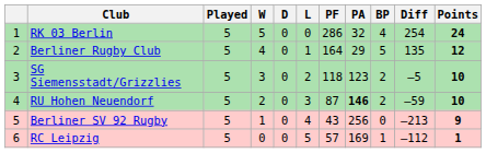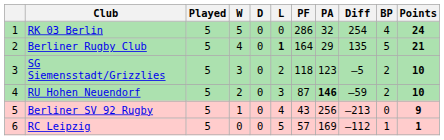 <table class="wikitable" style="text-align: center;">
 <tr>
 <th bgcolor="#efefef" width="20"></th>
 <th bgcolor="#efefef" width="195">Club</th>
 <th bgcolor="#efefef" width="20">Played</th>
 <th bgcolor="#efefef" width="20">W</th>
 <th bgcolor="#efefef" width="20">D</th>
 <th bgcolor="#efefef" width="20">L</th>
 <th bgcolor="#efefef" width="20">PF</th>
 <th bgcolor="#efefef" width="20">PA</th>
+<th bgcolor="#efefef" width="40">Diff</th>
 <th bgcolor="#efefef" width="20">BP</th>
-<th bgcolor="#efefef" width="40">Diff</th>
 <th bgcolor="#efefef" width="20">Points</th>
 </tr>
 <tr bgcolor=#ACE1AF align=center>
 <td>1</td>
 <td align=left><a href='#'>RK 03 Berlin</a></td>
 <td>5</td>
 <td>5</td>
 <td>0</td>
 <td>0</td>
 <td>286</td>
 <td>32</td>
+<td>254</td>
 <td>4</td>
-<td>254</td>
 <td><strong>24</strong></td>
 </tr>
 <tr bgcolor=#ACE1AF align=center>
 <td>2</td>
 <td align=left><a href='#'>Berliner Rugby Club</a></td>
 <td>5</td>
 <td>4</td>
 <td>0</td>
-<td>1</td>
+<td><strong>1</strong></td>
 <td>164</td>
 <td>29</td>
+<td>135</td>
 <td>5</td>
-<td>135</td>
-<td><strong>12</strong></td>
+<td><strong>21</strong></td>
 </tr>
 <tr bgcolor=#ACE1AF align=center>
 <td>3</td>
 <td align=left><a href='#'>SG Siemensstadt/Grizzlies</a></td>
 <td>5</td>
 <td>3</td>
 <td>0</td>
 <td>2</td>
 <td>118</td>
 <td>123</td>
+<td>–5</td>
 <td>2</td>
-<td>–5</td>
 <td><strong>10</strong></td>
 </tr>
 <tr bgcolor=#ACE1AF align=center>
 <td>4</td>
 <td align=left><a href='#'>RU Hohen Neuendorf</a></td>
 <td>5</td>
 <td>2</td>
 <td>0</td>
 <td>3</td>
 <td>87</td>
 <td><strong>146</strong></td>
+<td>–59</td>
 <td>2</td>
-<td>–59</td>
 <td><strong>10</strong></td>
 </tr>
 <tr bgcolor=#ffcccc align=center>
 <td>5</td>
 <td align=left><a href='#'>Berliner SV 92 Rugby</a></td>
 <td>5</td>
 <td>1</td>
 <td>0</td>
 <td>4</td>
 <td>43</td>
 <td>256</td>
+<td>–213</td>
 <td>0</td>
-<td>–213</td>
 <td><strong>9</strong></td>
 </tr>
 <tr bgcolor=#ffcccc align=center>
 <td>6</td>
 <td align=left><a href='#'>RC Leipzig</a></td>
 <td>5</td>
 <td>0</td>
 <td>0</td>
 <td>5</td>
 <td>57</td>
 <td>169</td>
+<td>–112</td>
 <td>1</td>
-<td>–112</td>
 <td><strong>1</strong></td>
 </tr>
 </table>
